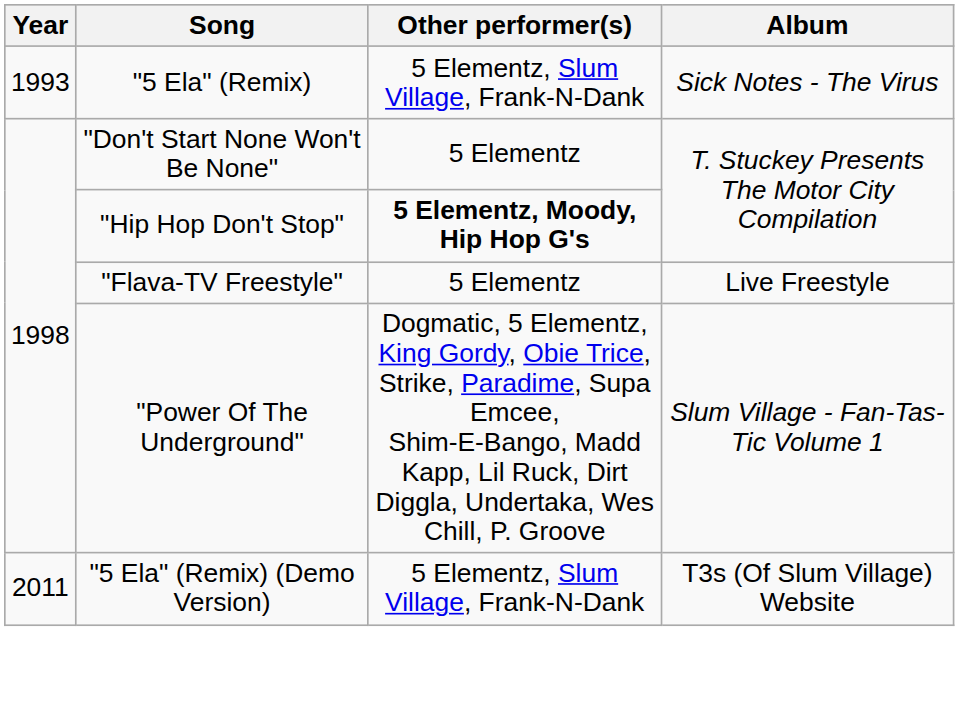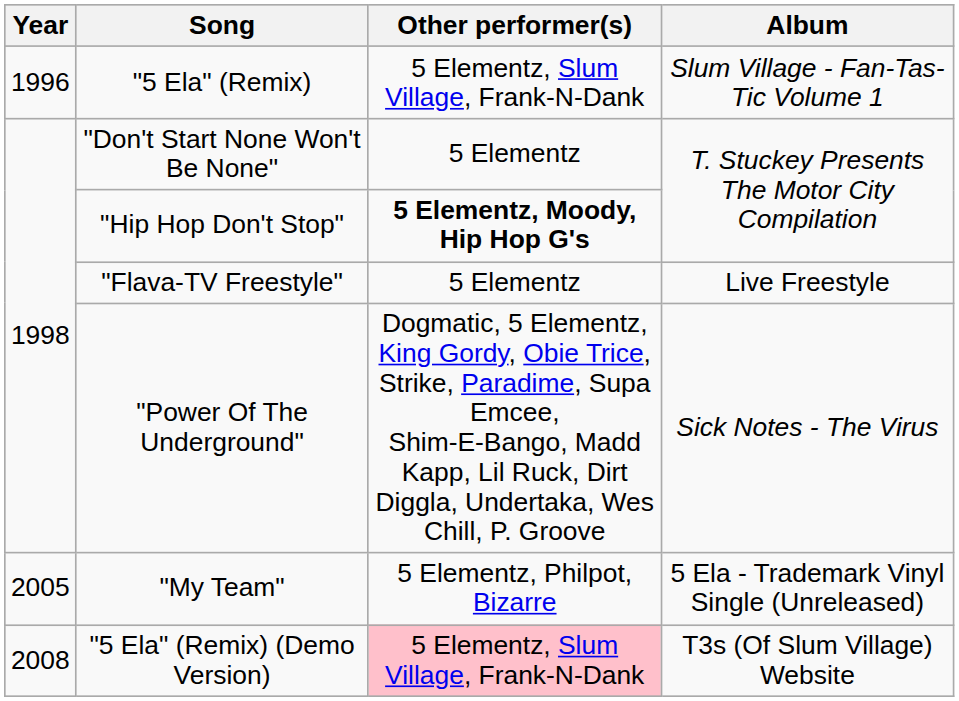 <table class="wikitable" style="text-align:center;">
 <tr>
 <th width="33">Year</th>
 <th width="170">Song</th>
 <th width="170">Other performer(s)</th>
 <th width="170">Album</th>
 </tr>
 <tr>
-<td>1993</td>
+<td>1996</td>
 <td>"5 Ela" (Remix)</td>
 <td>5 Elementz, <a href='#'>Slum Village</a>, Frank-N-Dank</td>
-<td><em>Sick Notes - The Virus</em></td>
+<td><em>Slum Village - Fan-Tas-Tic Volume 1</em></td>
 </tr>
 <tr>
 <td rowspan="4">1998</td>
 <td>"Don't Start None Won't Be None"</td>
 <td>5 Elementz</td>
 <td rowspan="2"><em>T. Stuckey Presents The Motor City Compilation</em></td>
 </tr>
 <tr>
 <td>"Hip Hop Don't Stop"</td>
 <td><strong>5 Elementz, Moody, Hip Hop G's</strong></td>
 </tr>
 <tr>
 <td>"Flava-TV Freestyle"</td>
 <td>5 Elementz</td>
 <td>Live Freestyle</td>
 </tr>
 <tr>
 <td>"Power Of The Underground"</td>
 <td>Dogmatic, 5 Elementz, <a href='#'>King Gordy</a>, <a href='#'>Obie Trice</a>, Strike, <a href='#'>Paradime</a>, Supa Emcee,<br>Shim-E-Bango, Madd Kapp, Lil Ruck, Dirt Diggla, Undertaka, Wes Chill, P. Groove</td>
-<td><em>Slum Village - Fan-Tas-Tic Volume 1</em></td>
+<td><em>Sick Notes - The Virus</em></td>
 </tr>
 <tr>
-<td>2011</td>
+<td>2005</td>
+<td>"My Team"</td>
+<td>5 Elementz, Philpot, <a href='#'>Bizarre</a></td>
+<td>5 Ela - Trademark Vinyl Single (Unreleased)</td>
+</tr>
+<tr>
+<td>2008</td>
 <td>"5 Ela" (Remix) (Demo Version)</td>
-<td>5 Elementz, <a href='#'>Slum Village</a>, Frank-N-Dank</td>
+<td style="background: pink;">5 Elementz, <a href='#'>Slum Village</a>, Frank-N-Dank</td>
 <td>T3s (Of Slum Village) Website</td>
 </tr>
 </table>
